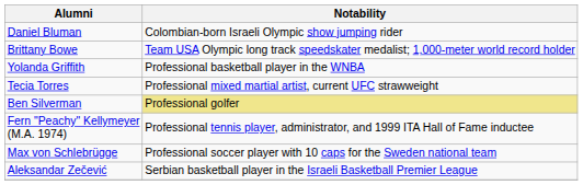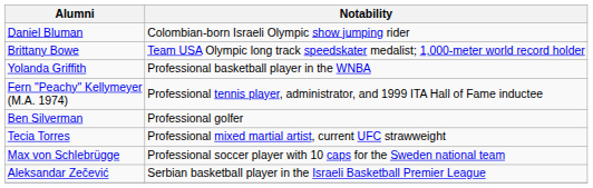 <table class="wikitable">
 <tr>
 <th>Alumni</th>
 <th>Notability</th>
 </tr>
 <tr>
 <td><a href='#'>Daniel Bluman</a></td>
 <td>Colombian-born Israeli Olympic <a href='#'>show jumping</a> rider</td>
 </tr>
 <tr>
 <td><a href='#'>Brittany Bowe</a></td>
 <td><a href='#'>Team USA</a> Olympic long track <a href='#'>speedskater</a> medalist; <a href='#'>1,000-meter world record holder</a></td>
 </tr>
 <tr>
 <td><a href='#'>Yolanda Griffith</a></td>
 <td>Professional basketball player in the <a href='#'>WNBA</a></td>
 </tr>
 <tr>
-<td><a href='#'>Tecia Torres</a></td>
-<td>Professional <a href='#'>mixed martial artist</a>, current <a href='#'>UFC</a> strawweight</td>
+<td><a href='#'>Fern "Peachy" Kellymeyer</a><br> (M.A. 1974)</td>
+<td>Professional <a href='#'>tennis player</a>, administrator, and 1999 ITA Hall of Fame inductee</td>
 </tr>
 <tr>
 <td><a href='#'>Ben Silverman</a></td>
-<td style="background: khaki;">Professional golfer</td>
+<td>Professional golfer</td>
 </tr>
 <tr>
-<td><a href='#'>Fern "Peachy" Kellymeyer</a><br> (M.A. 1974)</td>
-<td>Professional <a href='#'>tennis player</a>, administrator, and 1999 ITA Hall of Fame inductee</td>
+<td><a href='#'>Tecia Torres</a></td>
+<td>Professional <a href='#'>mixed martial artist</a>, current <a href='#'>UFC</a> strawweight</td>
 </tr>
 <tr>
 <td><a href='#'>Max von Schlebrügge</a></td>
 <td>Professional soccer player with 10 <a href='#'>caps</a> for the <a href='#'>Sweden national team</a></td>
 </tr>
 <tr>
 <td><a href='#'>Aleksandar Zečević</a></td>
 <td>Serbian basketball player in the <a href='#'>Israeli Basketball Premier League</a></td>
 </tr>
 <tr>
 </tr>
 </table>
